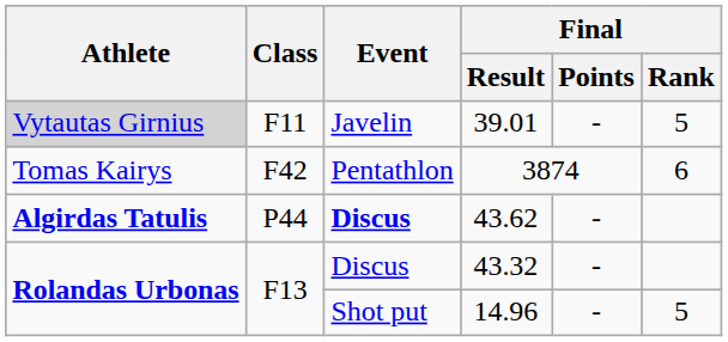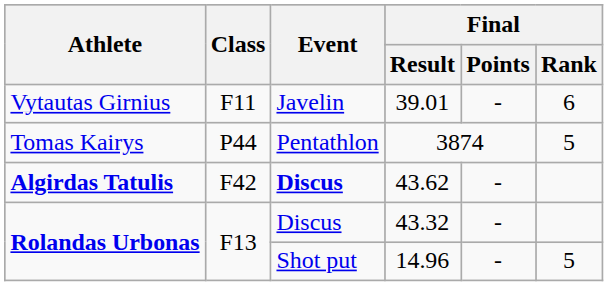 <table class=wikitable style="font-size:90%">
 <tr>
 <th rowspan="2">Athlete</th>
 <th rowspan="2">Class</th>
 <th rowspan="2">Event</th>
 <th colspan="3">Final</th>
 </tr>
 <tr>
 <th>Result</th>
 <th>Points</th>
 <th>Rank</th>
 </tr>
 <tr>
-<td style="background: lightgrey;"><a href='#'>Vytautas Girnius</a></td>
+<td><a href='#'>Vytautas Girnius</a></td>
 <td style="text-align:center;">F11</td>
 <td><a href='#'>Javelin</a></td>
 <td style="text-align:center;">39.01</td>
 <td style="text-align:center;">-</td>
+<td style="text-align:center;">6</td>
+</tr>
+<tr>
+<td><a href='#'>Tomas Kairys</a></td>
+<td style="text-align:center;">P44</td>
+<td><a href='#'>Pentathlon</a></td>
+<td style="text-align:center;" colspan="2">3874</td>
 <td style="text-align:center;">5</td>
 </tr>
 <tr>
-<td><a href='#'>Tomas Kairys</a></td>
+<td><strong><a href='#'>Algirdas Tatulis</a></strong></td>
 <td style="text-align:center;">F42</td>
-<td><a href='#'>Pentathlon</a></td>
-<td style="text-align:center;" colspan="2">3874</td>
-<td style="text-align:center;">6</td>
-</tr>
-<tr>
-<td><strong><a href='#'>Algirdas Tatulis</a></strong></td>
-<td style="text-align:center;">P44</td>
 <td><strong><a href='#'>Discus</a></strong></td>
 <td style="text-align:center;">43.62</td>
 <td style="text-align:center;">-</td>
 <td style="text-align:center;"></td>
 </tr>
 <tr>
 <td rowspan="2"><strong><a href='#'>Rolandas Urbonas</a></strong></td>
 <td rowspan="2" style="text-align:center;">F13</td>
 <td><a href='#'>Discus</a></td>
 <td style="text-align:center;">43.32</td>
 <td style="text-align:center;">-</td>
 <td style="text-align:center;"></td>
 </tr>
 <tr>
 <td><a href='#'>Shot put</a></td>
 <td style="text-align:center;">14.96</td>
 <td style="text-align:center;">-</td>
 <td style="text-align:center;">5</td>
 </tr>
 </table>
